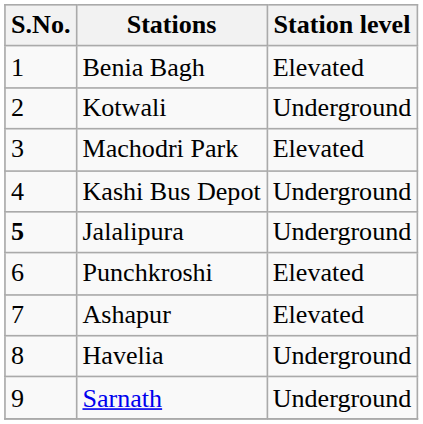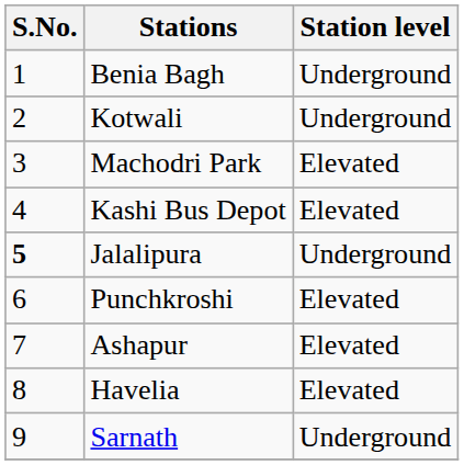 <table class="wikitable" style="margin:auto;">
 <tr>
 <th>S.No.</th>
 <th>Stations</th>
 <th>Station level</th>
 </tr>
 <tr>
 <td>1</td>
 <td>Benia Bagh</td>
-<td>Elevated</td>
+<td>Underground</td>
 </tr>
 <tr>
 <td>2</td>
 <td>Kotwali</td>
 <td>Underground</td>
 </tr>
 <tr>
 <td>3</td>
 <td>Machodri Park</td>
 <td>Elevated</td>
 </tr>
 <tr>
 <td>4</td>
 <td>Kashi Bus Depot</td>
-<td>Underground</td>
+<td>Elevated</td>
 </tr>
 <tr>
 <td><strong>5</strong></td>
 <td>Jalalipura</td>
 <td>Underground</td>
 </tr>
 <tr>
 <td>6</td>
 <td>Punchkroshi</td>
 <td>Elevated</td>
 </tr>
 <tr>
 <td>7</td>
 <td>Ashapur</td>
 <td>Elevated</td>
 </tr>
 <tr>
 <td>8</td>
 <td>Havelia</td>
-<td>Underground</td>
+<td>Elevated</td>
 </tr>
 <tr>
 <td>9</td>
 <td><a href='#'>Sarnath</a></td>
 <td>Underground</td>
 </tr>
 <tr>
 </tr>
 </table>
